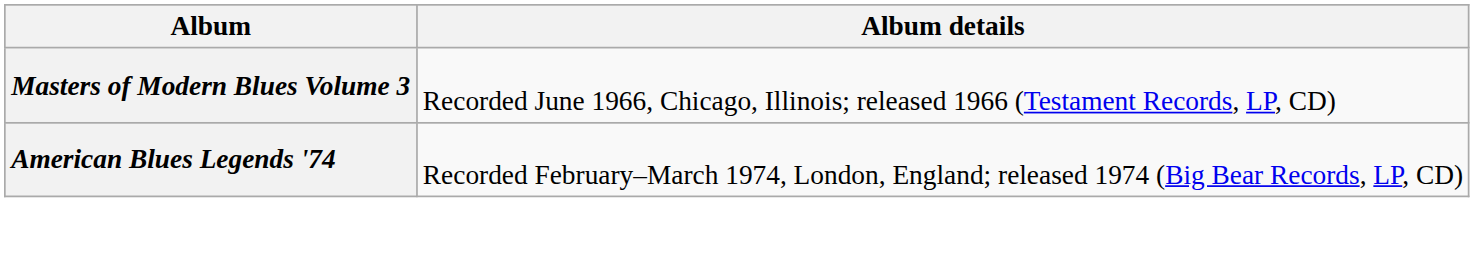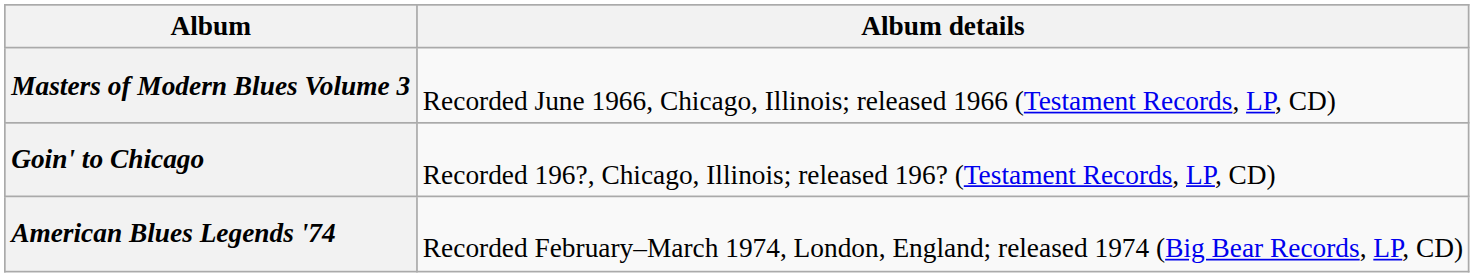 <table class="wikitable plainrowheaders" style="text-align:left">
 <tr>
 <th scope=col>Album</th>
 <th scope=col>Album details</th>
 </tr>
 <tr>
 <th scope=row style="text-align:left"><em>Masters of Modern Blues Volume 3</em></th>
 <td><br>Recorded June 1966, Chicago, Illinois; released 1966 (<a href='#'>Testament Records</a>, <a href='#'>LP</a>, CD)</td>
 </tr>
 <tr>
+<th scope=row style="text-align:left"><em>Goin' to Chicago</em></th>
+<td><br>Recorded 196?, Chicago, Illinois; released 196? (<a href='#'>Testament Records</a>, <a href='#'>LP</a>, CD)</td>
+</tr>
+<tr>
 <th scope=row style="text-align:left"><em>American Blues Legends '74</em></th>
 <td><br>Recorded February–March 1974, London, England; released 1974 (<a href='#'>Big Bear Records</a>, <a href='#'>LP</a>, CD)</td>
 </tr>
 </table>
